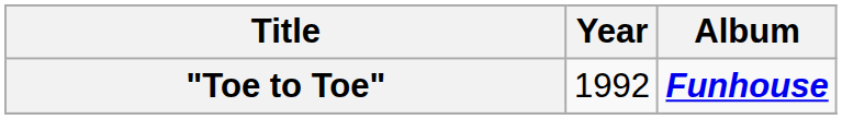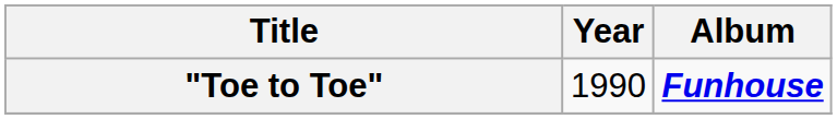 <table class="wikitable plainrowheaders" style="text-align:center;">
 <tr>
 <th scope="col" style="width:16em;">Title</th>
 <th scope="col">Year</th>
 <th scope="col" rowspan="1">Album</th>
 </tr>
 <tr>
 <th scope="row">"Toe to Toe"</th>
-<td>1992</td>
+<td>1990</td>
 <td><strong><em><a href='#'>Funhouse</a></em></strong></td>
 </tr>
 <tr>
 </tr>
 </table>
